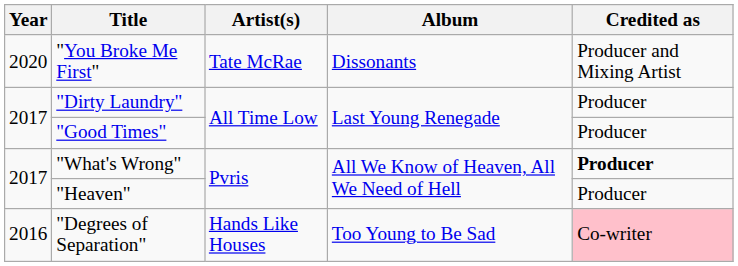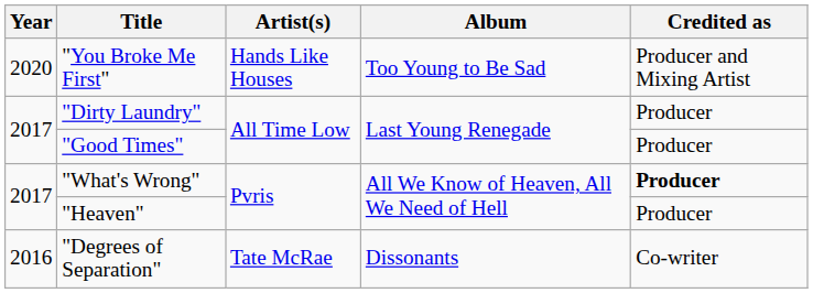 <table class="wikitable">
 <tr>
 <th>Year</th>
 <th>Title</th>
 <th>Artist(s)</th>
 <th>Album</th>
 <th>Credited as</th>
 </tr>
 <tr>
 <td>2020</td>
 <td>"<a href='#'>You Broke Me First</a>"</td>
-<td><a href='#'>Tate McRae</a></td>
-<td><a href='#'>Dissonants</a></td>
+<td><a href='#'>Hands Like Houses</a></td>
+<td><a href='#'>Too Young to Be Sad</a></td>
 <td>Producer and Mixing Artist</td>
 </tr>
 <tr>
 <td rowspan="2">2017</td>
 <td><a href='#'>"Dirty Laundry"</a></td>
 <td rowspan="2"><a href='#'>All Time Low</a></td>
 <td rowspan="2"><a href='#'>Last Young Renegade</a></td>
 <td>Producer</td>
 </tr>
 <tr>
 <td><a href='#'>"Good Times"</a></td>
 <td>Producer</td>
 </tr>
 <tr>
 <td rowspan="2">2017</td>
 <td>"What's Wrong"</td>
 <td rowspan="2"><a href='#'>Pvris</a></td>
 <td rowspan="2"><a href='#'>All We Know of Heaven, All We Need of Hell</a></td>
 <td><strong>Producer</strong></td>
 </tr>
 <tr>
 <td>"Heaven"</td>
 <td>Producer</td>
 </tr>
 <tr>
 <td>2016</td>
 <td>"Degrees of Separation"</td>
-<td><a href='#'>Hands Like Houses</a></td>
-<td><a href='#'>Too Young to Be Sad</a></td>
-<td style="background: pink;">Co-writer</td>
+<td><a href='#'>Tate McRae</a></td>
+<td><a href='#'>Dissonants</a></td>
+<td>Co-writer</td>
 </tr>
 </table>
